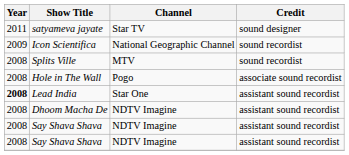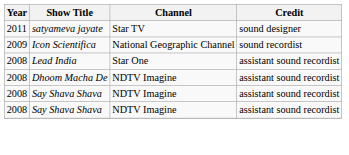 <table class="wikitable sortable">
 <tr>
 <th>Year</th>
 <th>Show Title</th>
 <th>Channel</th>
 <th>Credit</th>
 </tr>
 <tr>
 <td>2011</td>
 <td><em>satyameva jayate </em></td>
 <td>Star TV</td>
 <td>sound designer</td>
 </tr>
 <tr>
 <td>2009</td>
 <td><em>Icon Scientifica </em></td>
 <td>National Geographic Channel</td>
 <td>sound recordist</td>
 </tr>
 <tr>
 <td>2008</td>
-<td><em>Splits Ville </em></td>
-<td>MTV</td>
-<td>sound recordist</td>
-</tr>
-<tr>
-<td>2008</td>
-<td><em>Hole in The Wall</em></td>
-<td>Pogo</td>
-<td>associate sound recordist</td>
-</tr>
-<tr>
-<td><strong>2008</strong></td>
 <td><em>Lead India</em></td>
 <td>Star One</td>
 <td>assistant sound recordist</td>
 </tr>
 <tr>
 <td>2008</td>
 <td><em>Dhoom Macha De</em></td>
 <td>NDTV Imagine</td>
 <td>assistant sound recordist</td>
 </tr>
 <tr>
 <td>2008</td>
 <td><em>Say Shava Shava</em></td>
 <td>NDTV Imagine</td>
 <td>assistant sound recordist</td>
 </tr>
 <tr>
 <td>2008</td>
 <td><em>Say Shava Shava</em></td>
 <td>NDTV Imagine</td>
 <td>assistant sound recordist</td>
 </tr>
 <tr>
 </tr>
 </table>
